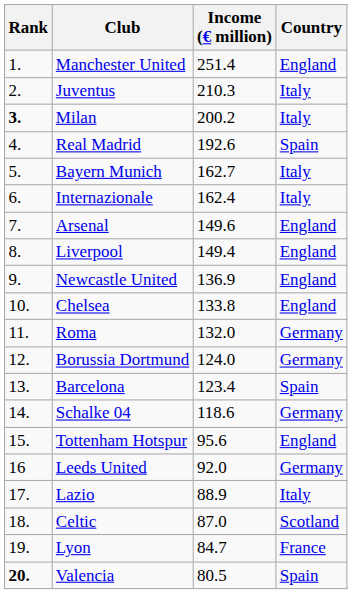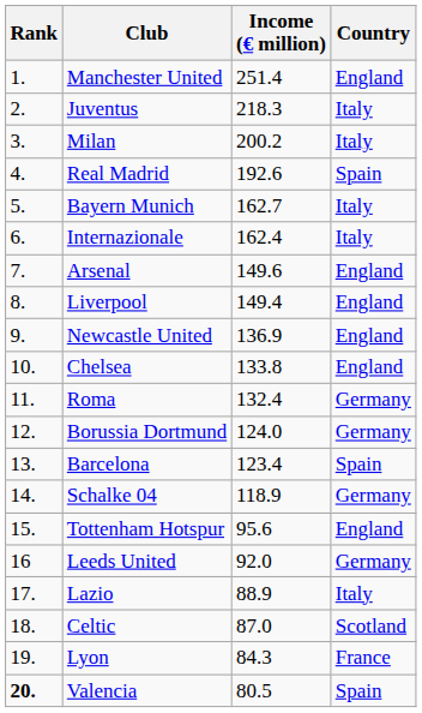 <table class="wikitable sortable">
 <tr>
 <th>Rank</th>
 <th>Club</th>
 <th>Income <br>(<a href='#'>€</a> million)</th>
 <th>Country</th>
 </tr>
 <tr>
 <td>1.</td>
 <td><a href='#'>Manchester United</a></td>
 <td>251.4</td>
 <td> <a href='#'>England</a></td>
 </tr>
 <tr>
 <td>2.</td>
 <td><a href='#'>Juventus</a></td>
-<td>210.3</td>
+<td>218.3</td>
 <td> <a href='#'>Italy</a></td>
 </tr>
 <tr>
-<td><strong>3.</strong></td>
+<td>3.</td>
 <td><a href='#'>Milan</a></td>
 <td>200.2</td>
 <td> <a href='#'>Italy</a></td>
 </tr>
 <tr>
 <td>4.</td>
 <td><a href='#'>Real Madrid</a></td>
 <td>192.6</td>
 <td> <a href='#'>Spain</a></td>
 </tr>
 <tr>
 <td>5.</td>
 <td><a href='#'>Bayern Munich</a></td>
 <td>162.7</td>
 <td> <a href='#'>Italy</a></td>
 </tr>
 <tr>
 <td>6.</td>
 <td><a href='#'>Internazionale</a></td>
 <td>162.4</td>
 <td> <a href='#'>Italy</a></td>
 </tr>
 <tr>
 <td>7.</td>
 <td><a href='#'>Arsenal</a></td>
 <td>149.6</td>
 <td> <a href='#'>England</a></td>
 </tr>
 <tr>
 <td>8.</td>
 <td><a href='#'>Liverpool</a></td>
 <td>149.4</td>
 <td> <a href='#'>England</a></td>
 </tr>
 <tr>
 <td>9.</td>
 <td><a href='#'>Newcastle United</a></td>
 <td>136.9</td>
 <td> <a href='#'>England</a></td>
 </tr>
 <tr>
 <td>10.</td>
 <td><a href='#'>Chelsea</a></td>
 <td>133.8</td>
 <td> <a href='#'>England</a></td>
 </tr>
 <tr>
 <td>11.</td>
 <td><a href='#'>Roma</a></td>
-<td>132.0</td>
+<td>132.4</td>
 <td> <a href='#'>Germany</a></td>
 </tr>
 <tr>
 <td>12.</td>
 <td><a href='#'>Borussia Dortmund</a></td>
 <td>124.0</td>
 <td> <a href='#'>Germany</a></td>
 </tr>
 <tr>
 <td>13.</td>
 <td><a href='#'>Barcelona</a></td>
 <td>123.4</td>
 <td> <a href='#'>Spain</a></td>
 </tr>
 <tr>
 <td>14.</td>
 <td><a href='#'>Schalke 04</a></td>
-<td>118.6</td>
+<td>118.9</td>
 <td> <a href='#'>Germany</a></td>
 </tr>
 <tr>
 <td>15.</td>
 <td><a href='#'>Tottenham Hotspur</a></td>
 <td>95.6</td>
 <td> <a href='#'>England</a></td>
 </tr>
 <tr>
 <td>16</td>
 <td><a href='#'>Leeds United</a></td>
 <td>92.0</td>
 <td> <a href='#'>Germany</a></td>
 </tr>
 <tr>
 <td>17.</td>
 <td><a href='#'>Lazio</a></td>
 <td>88.9</td>
 <td> <a href='#'>Italy</a></td>
 </tr>
 <tr>
 <td>18.</td>
 <td><a href='#'>Celtic</a></td>
 <td>87.0</td>
 <td> <a href='#'>Scotland</a></td>
 </tr>
 <tr>
 <td>19.</td>
 <td><a href='#'>Lyon</a></td>
-<td>84.7</td>
+<td>84.3</td>
 <td> <a href='#'>France</a></td>
 </tr>
 <tr>
 <td><strong>20.</strong></td>
 <td><a href='#'>Valencia</a></td>
 <td>80.5</td>
 <td> <a href='#'>Spain</a></td>
 </tr>
 </table>
